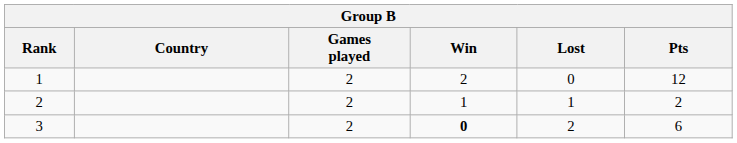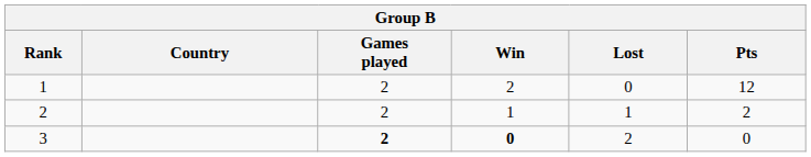 <table class="wikitable" style= "text-align: center; Width:50%">
 <tr>
 <th colspan= 6>Group B</th>
 </tr>
 <tr>
 <th width=2%>Rank</th>
 <th width=10%>Country</th>
 <th width=5%>Games <br> played</th>
 <th width=5%>Win</th>
 <th width=5%>Lost</th>
 <th width=5%>Pts</th>
 </tr>
 <tr>
 <td>1</td>
 <td style= "text-align: left"></td>
 <td>2</td>
 <td>2</td>
 <td>0</td>
 <td>12</td>
 </tr>
 <tr>
 <td>2</td>
 <td style= "text-align: left"></td>
 <td>2</td>
 <td>1</td>
 <td>1</td>
 <td>2</td>
 </tr>
 <tr>
 <td>3</td>
 <td style= "text-align: left"></td>
-<td>2</td>
+<td><strong>2</strong></td>
 <td><strong>0</strong></td>
 <td>2</td>
-<td>6</td>
+<td>0</td>
 </tr>
 </table>
